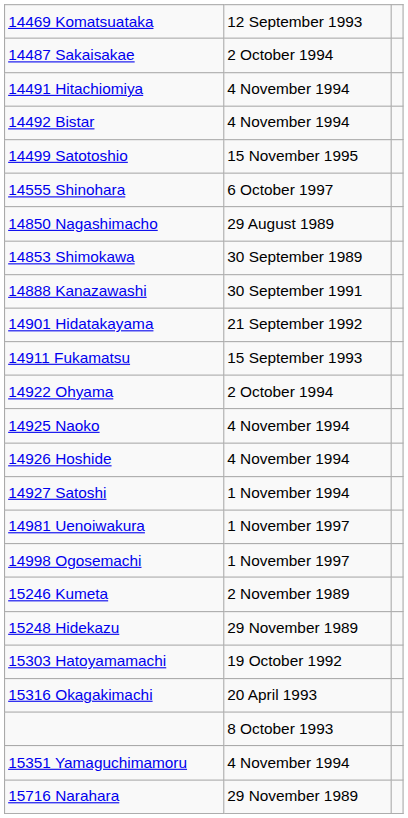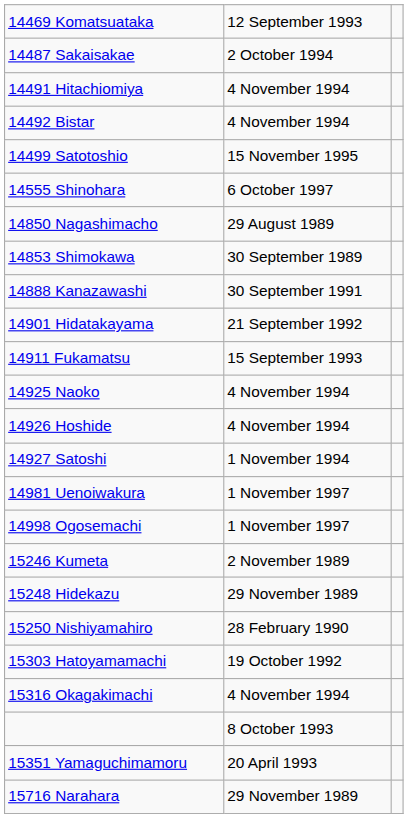 <table class="wikitable" style="font-size: 89%; float: left; width: 26em; margin-right: 1em; line-height: 1.65em">
 <tr>
 <td><a href='#'>14469 Komatsuataka</a></td>
 <td>12 September 1993</td>
 <td><small></small> </td>
 </tr>
 <tr>
 <td><a href='#'>14487 Sakaisakae</a></td>
 <td>2 October 1994</td>
 <td><small></small> </td>
 </tr>
 <tr>
 <td><a href='#'>14491 Hitachiomiya</a></td>
 <td>4 November 1994</td>
 <td><small></small> </td>
 </tr>
 <tr>
 <td><a href='#'>14492 Bistar</a></td>
 <td>4 November 1994</td>
 <td><small></small> </td>
 </tr>
 <tr>
 <td><a href='#'>14499 Satotoshio</a></td>
 <td>15 November 1995</td>
 <td><small></small> </td>
 </tr>
 <tr>
 <td><a href='#'>14555 Shinohara</a></td>
 <td>6 October 1997</td>
 <td><small></small> </td>
 </tr>
 <tr>
 <td><a href='#'>14850 Nagashimacho</a></td>
 <td>29 August 1989</td>
 <td><small></small> </td>
 </tr>
 <tr>
 <td><a href='#'>14853 Shimokawa</a></td>
 <td>30 September 1989</td>
 <td><small></small> </td>
 </tr>
 <tr>
 <td><a href='#'>14888 Kanazawashi</a></td>
 <td>30 September 1991</td>
 <td><small></small> </td>
 </tr>
 <tr>
 <td><a href='#'>14901 Hidatakayama</a></td>
 <td>21 September 1992</td>
 <td><small></small> </td>
 </tr>
 <tr>
 <td><a href='#'>14911 Fukamatsu</a></td>
 <td>15 September 1993</td>
 <td><small></small> </td>
 </tr>
 <tr>
-<td><a href='#'>14922 Ohyama</a></td>
-<td>2 October 1994</td>
-<td><small></small> </td>
-</tr>
-<tr>
 <td><a href='#'>14925 Naoko</a></td>
 <td>4 November 1994</td>
 <td><small></small> </td>
 </tr>
 <tr>
 <td><a href='#'>14926 Hoshide</a></td>
 <td>4 November 1994</td>
 <td><small></small> </td>
 </tr>
 <tr>
 <td><a href='#'>14927 Satoshi</a></td>
 <td>1 November 1994</td>
 <td><small></small> </td>
 </tr>
 <tr>
 <td><a href='#'>14981 Uenoiwakura</a></td>
 <td>1 November 1997</td>
 <td><small></small> </td>
 </tr>
 <tr>
 <td><a href='#'>14998 Ogosemachi</a></td>
 <td>1 November 1997</td>
 <td><small></small> </td>
 </tr>
 <tr>
 <td><a href='#'>15246 Kumeta</a></td>
 <td>2 November 1989</td>
 <td><small></small> </td>
 </tr>
 <tr>
 <td><a href='#'>15248 Hidekazu</a></td>
 <td>29 November 1989</td>
 <td><small></small> </td>
 </tr>
 <tr>
+<td><a href='#'>15250 Nishiyamahiro</a></td>
+<td>28 February 1990</td>
+<td><small></small> </td>
+</tr>
+<tr>
 <td><a href='#'>15303 Hatoyamamachi</a></td>
 <td>19 October 1992</td>
 <td><small></small> </td>
 </tr>
 <tr>
 <td><a href='#'>15316 Okagakimachi</a></td>
-<td>20 April 1993</td>
+<td>4 November 1994</td>
 <td><small></small> </td>
 </tr>
 <tr>
 <td></td>
 <td>8 October 1993</td>
 <td><small></small> </td>
 </tr>
 <tr>
 <td><a href='#'>15351 Yamaguchimamoru</a></td>
-<td>4 November 1994</td>
+<td>20 April 1993</td>
 <td><small></small> </td>
 </tr>
 <tr>
 <td><a href='#'>15716 Narahara</a></td>
 <td>29 November 1989</td>
 <td><small></small> </td>
 </tr>
 </table>
